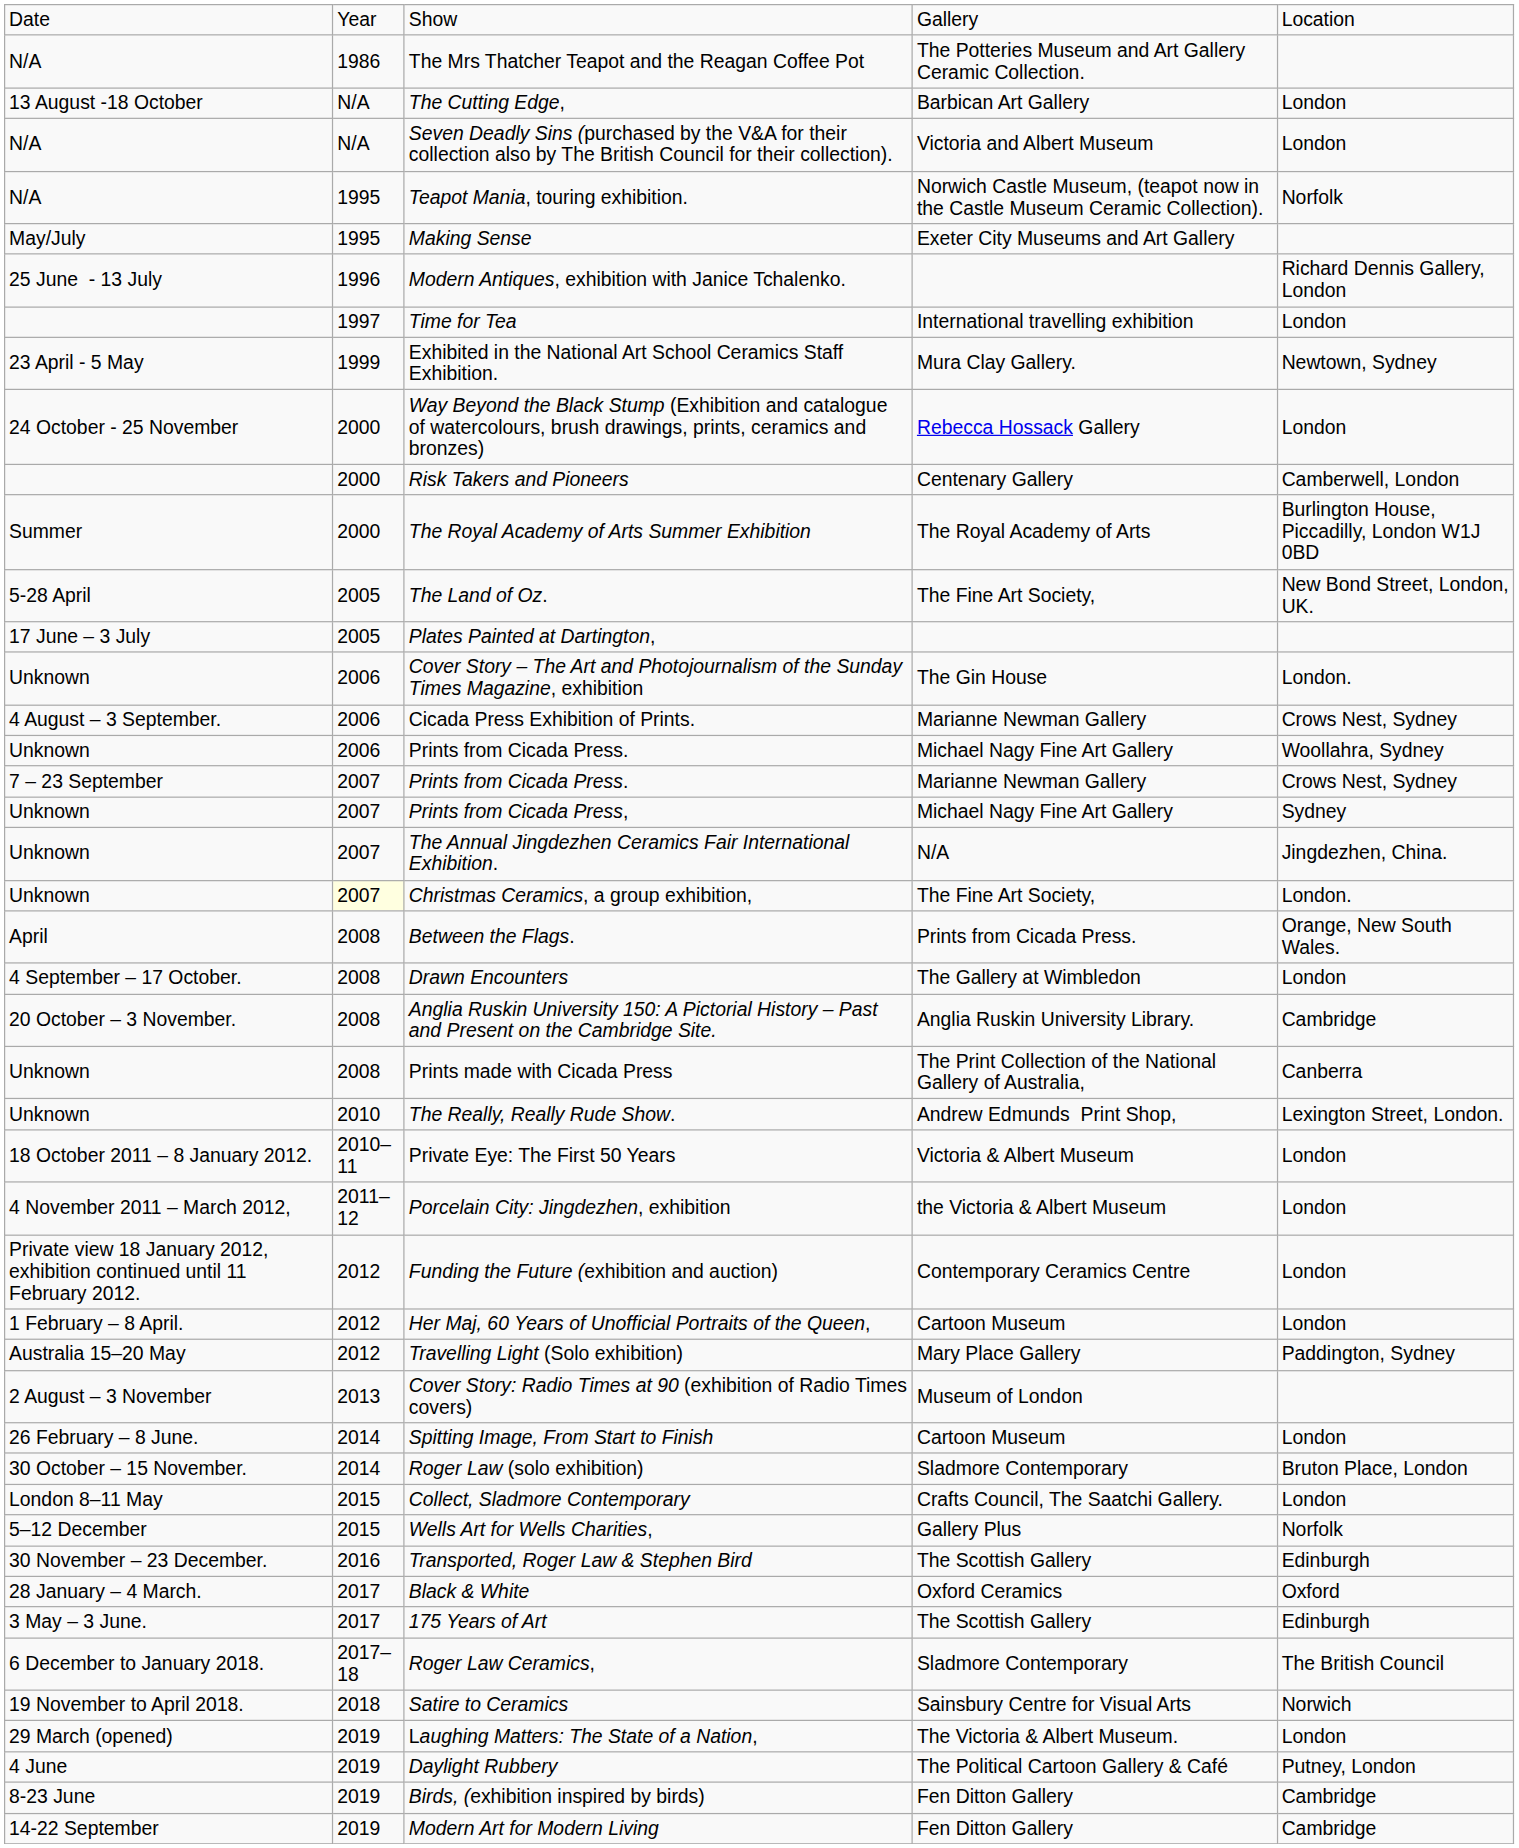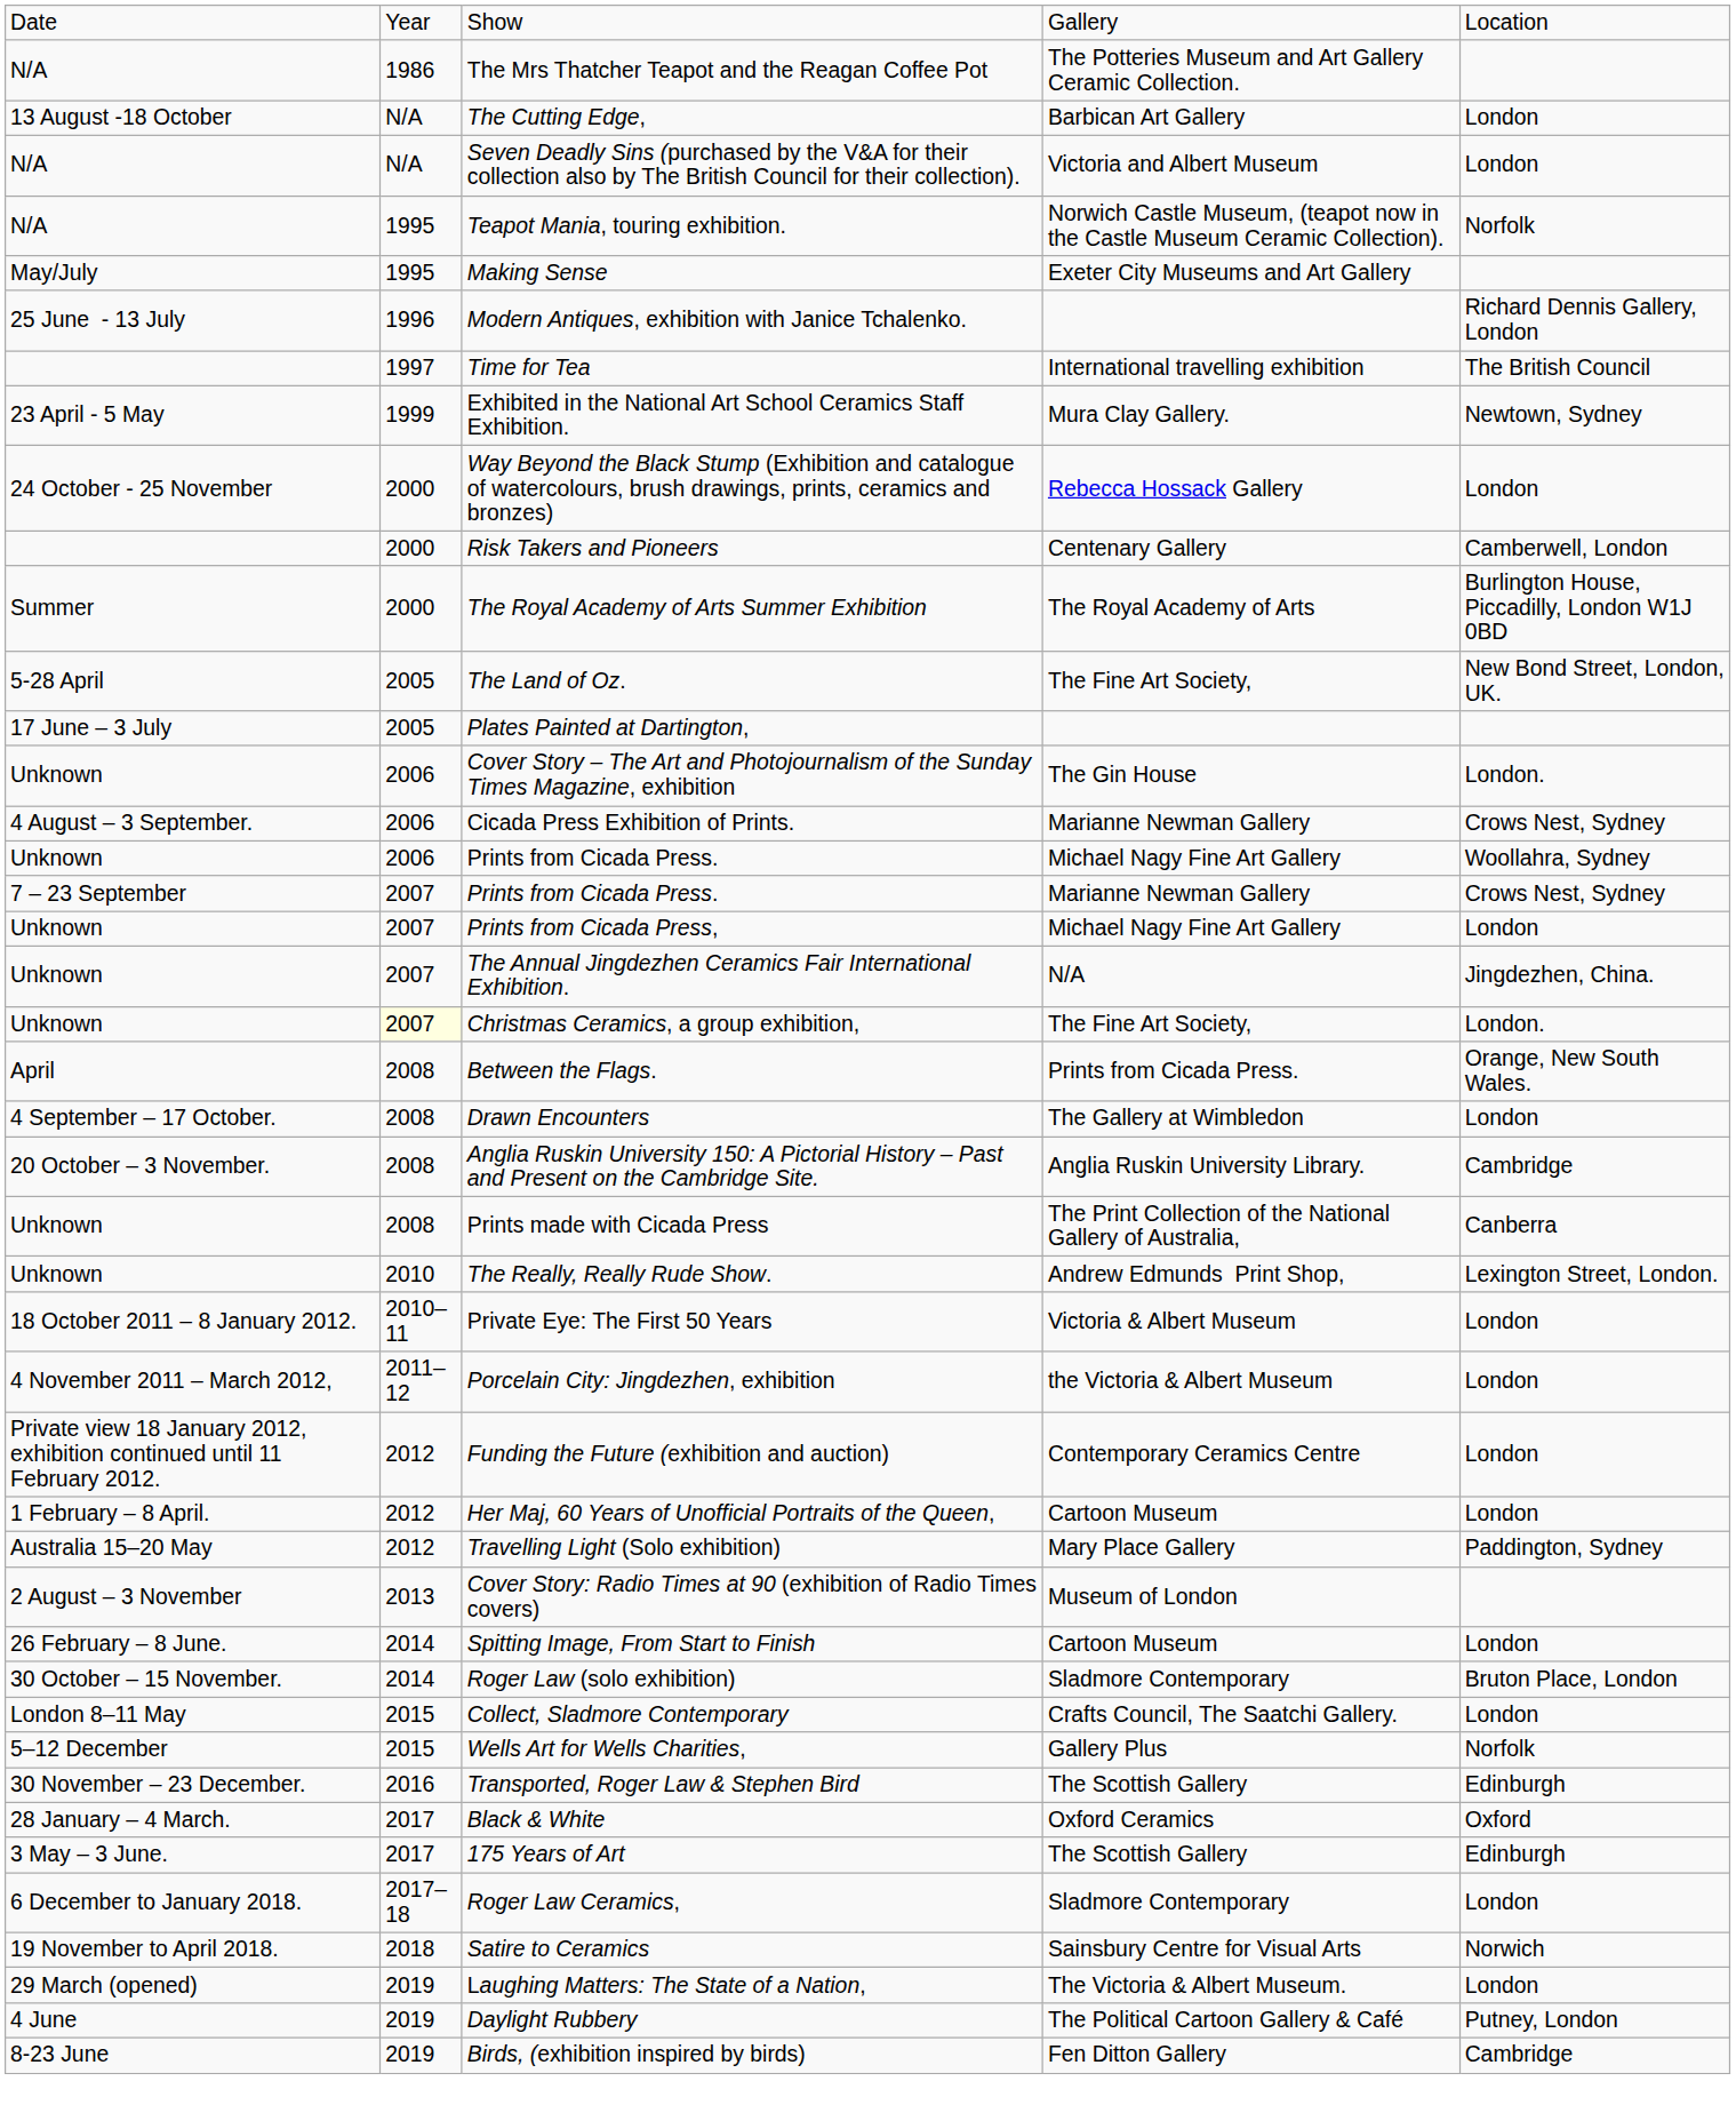 <table class="wikitable">
 <tr>
 <td>Date</td>
 <td>Year</td>
 <td>Show</td>
 <td>Gallery</td>
 <td>Location</td>
 </tr>
 <tr>
 <td>N/A</td>
 <td>1986</td>
 <td>The Mrs Thatcher  Teapot and the Reagan Coffee Pot</td>
 <td>The Potteries  Museum and Art Gallery Ceramic Collection.</td>
 <td></td>
 </tr>
 <tr>
 <td>13 August -18  October</td>
 <td>N/A</td>
 <td><em>The Cutting Edge</em>,</td>
 <td>Barbican Art  Gallery</td>
 <td>London</td>
 </tr>
 <tr>
 <td>N/A</td>
 <td>N/A</td>
 <td><em>Seven Deadly Sins  (</em>purchased by the  V&A for their collection also by The British Council for their collection).</td>
 <td>Victoria and  Albert Museum</td>
 <td>London</td>
 </tr>
 <tr>
 <td>N/A</td>
 <td>1995</td>
 <td><em>Teapot Mania</em>, touring exhibition.  </td>
 <td>Norwich Castle  Museum, (teapot now in the Castle Museum Ceramic Collection).</td>
 <td>Norfolk</td>
 </tr>
 <tr>
 <td>May/July</td>
 <td>1995</td>
 <td><em>Making Sense</em></td>
 <td>Exeter City  Museums and Art Gallery</td>
 <td></td>
 </tr>
 <tr>
 <td>25 June  - 13 July</td>
 <td>1996</td>
 <td><em>Modern Antiques</em>, exhibition with Janice  Tchalenko.</td>
 <td></td>
 <td>Richard Dennis  Gallery, London</td>
 </tr>
 <tr>
 <td></td>
 <td>1997</td>
 <td><em>Time for Tea</em></td>
 <td>International  travelling exhibition</td>
-<td>London</td>
+<td>The British  Council</td>
 </tr>
 <tr>
 <td>23 April - 5 May</td>
 <td>1999</td>
 <td>Exhibited in the  National Art School Ceramics Staff Exhibition.</td>
 <td>Mura Clay Gallery.</td>
 <td>Newtown, Sydney</td>
 </tr>
 <tr>
 <td>24 October - 25 November</td>
 <td>2000</td>
 <td><em>Way Beyond the Black Stump</em> (Exhibition and catalogue of  watercolours, brush drawings, prints, ceramics and bronzes)</td>
 <td><a href='#'>Rebecca Hossack</a> Gallery</td>
 <td>London</td>
 </tr>
 <tr>
 <td></td>
 <td>2000</td>
 <td><em>Risk Takers and Pioneers</em></td>
 <td>Centenary Gallery</td>
 <td>Camberwell, London</td>
 </tr>
 <tr>
 <td>Summer</td>
 <td>2000</td>
 <td><em>The Royal Academy of  Arts Summer Exhibition</em></td>
 <td>The Royal Academy of Arts</td>
 <td>Burlington House, Piccadilly,  London W1J 0BD</td>
 </tr>
 <tr>
 <td>5-28 April</td>
 <td>2005</td>
 <td><em>The Land of Oz</em>.</td>
 <td>The Fine Art  Society,</td>
 <td>New Bond Street,  London, UK.</td>
 </tr>
 <tr>
 <td>17 June – 3 July</td>
 <td>2005</td>
 <td><em>Plates Painted at  Dartington</em>,</td>
 <td></td>
 <td></td>
 </tr>
 <tr>
 <td>Unknown</td>
 <td>2006</td>
 <td><em>Cover Story – The  Art and Photojournalism of the Sunday Times Magazine</em>, exhibition</td>
 <td>The Gin House</td>
 <td>London.</td>
 </tr>
 <tr>
 <td>4 August – 3  September.</td>
 <td>2006</td>
 <td>Cicada Press  Exhibition of Prints.</td>
 <td>Marianne Newman  Gallery</td>
 <td>Crows Nest,  Sydney</td>
 </tr>
 <tr>
 <td>Unknown</td>
 <td>2006</td>
 <td>Prints from  Cicada Press.</td>
 <td>Michael Nagy Fine  Art Gallery</td>
 <td>Woollahra, Sydney</td>
 </tr>
 <tr>
 <td>7 – 23 September</td>
 <td>2007</td>
 <td><em>Prints from  Cicada Press</em>.</td>
 <td>Marianne Newman  Gallery</td>
 <td>Crows Nest,  Sydney</td>
 </tr>
 <tr>
 <td>Unknown</td>
 <td>2007</td>
 <td><em>Prints from  Cicada Press</em>,</td>
 <td>Michael Nagy Fine  Art Gallery</td>
-<td>Sydney</td>
+<td>London</td>
 </tr>
 <tr>
 <td>Unknown</td>
 <td>2007</td>
 <td><em>The Annual  Jingdezhen Ceramics Fair International Exhibition</em>.</td>
 <td>N/A</td>
 <td>Jingdezhen,  China.  </td>
 </tr>
 <tr>
 <td>Unknown</td>
 <td style="background: lightyellow;">2007</td>
 <td><em>Christmas  Ceramics</em>, a group  exhibition,</td>
 <td>The Fine Art  Society,</td>
 <td>London.</td>
 </tr>
 <tr>
 <td>April</td>
 <td>2008</td>
 <td><em>Between the Flags</em>.</td>
 <td>Prints from  Cicada Press.</td>
 <td>Orange, New South  Wales.</td>
 </tr>
 <tr>
 <td>4 September – 17  October.</td>
 <td>2008</td>
 <td><em>Drawn Encounters</em></td>
 <td>The Gallery at  Wimbledon</td>
 <td>London</td>
 </tr>
 <tr>
 <td>20 October – 3  November.</td>
 <td>2008</td>
 <td><em>Anglia Ruskin  University 150: A Pictorial History – Past and Present on the Cambridge Site.</em></td>
 <td>Anglia Ruskin  University Library.</td>
 <td>Cambridge</td>
 </tr>
 <tr>
 <td>Unknown</td>
 <td>2008</td>
 <td>Prints made with  Cicada Press</td>
 <td>The Print  Collection of the National Gallery of Australia,</td>
 <td>Canberra</td>
 </tr>
 <tr>
 <td>Unknown</td>
 <td>2010</td>
 <td><em>The Really,  Really Rude Show</em>.</td>
 <td>Andrew  Edmunds  Print Shop,</td>
 <td>Lexington Street,  London.</td>
 </tr>
 <tr>
 <td>18 October 2011 – 8 January  2012.</td>
 <td>2010–11</td>
 <td>Private Eye: The First 50  Years</td>
 <td>Victoria & Albert Museum</td>
 <td>London</td>
 </tr>
 <tr>
 <td>4 November 2011 –  March 2012,</td>
 <td>2011–12</td>
 <td><em>Porcelain City:  Jingdezhen</em>, exhibition</td>
 <td>the Victoria  & Albert Museum</td>
 <td>London</td>
 </tr>
 <tr>
 <td>Private view 18  January 2012, exhibition continued until 11 February 2012.</td>
 <td>2012</td>
 <td><em>Funding the  Future (</em>exhibition and  auction)</td>
 <td>Contemporary  Ceramics Centre</td>
 <td>London</td>
 </tr>
 <tr>
 <td>1 February – 8  April.</td>
 <td>2012</td>
 <td><em>Her Maj, 60</em> <em>Years of Unofficial  Portraits of the Queen</em>,</td>
 <td>Cartoon Museum</td>
 <td>London</td>
 </tr>
 <tr>
 <td>Australia 15–20  May</td>
 <td>2012</td>
 <td><em>Travelling Light</em> (Solo exhibition)</td>
 <td>Mary Place  Gallery</td>
 <td>Paddington,  Sydney</td>
 </tr>
 <tr>
 <td>2 August – 3  November</td>
 <td>2013</td>
 <td><em>Cover Story:  Radio Times at</em> <em>90</em> (exhibition  of Radio Times covers)</td>
 <td>Museum of London</td>
 <td></td>
 </tr>
 <tr>
 <td>26 February – 8  June.</td>
 <td>2014</td>
 <td><em>Spitting Image,  From Start to Finish</em></td>
 <td>Cartoon Museum</td>
 <td>London</td>
 </tr>
 <tr>
 <td>30 October – 15  November.</td>
 <td>2014</td>
 <td><em>Roger Law</em> (solo exhibition)</td>
 <td>Sladmore  Contemporary</td>
 <td>Bruton Place,  London</td>
 </tr>
 <tr>
 <td>London 8–11   May</td>
 <td>2015</td>
 <td><em>Collect, Sladmore  Contemporary</em></td>
 <td>Crafts Council,  The Saatchi Gallery.</td>
 <td>London</td>
 </tr>
 <tr>
 <td>5–12 December</td>
 <td>2015</td>
 <td><em>Wells Art for  Wells Charities</em>,</td>
 <td>Gallery Plus</td>
 <td>Norfolk</td>
 </tr>
 <tr>
 <td>30 November – 23  December.</td>
 <td>2016</td>
 <td><em>Transported,  Roger Law & Stephen Bird</em></td>
 <td>The Scottish  Gallery</td>
 <td>Edinburgh</td>
 </tr>
 <tr>
 <td>28 January – 4  March.</td>
 <td>2017</td>
 <td><em>Black & White</em></td>
 <td>Oxford Ceramics</td>
 <td>Oxford</td>
 </tr>
 <tr>
 <td>3 May – 3  June.</td>
 <td>2017</td>
 <td><em>175 Years of Art</em></td>
 <td>The Scottish  Gallery</td>
 <td>Edinburgh</td>
 </tr>
 <tr>
 <td>6 December to  January 2018.</td>
 <td>2017–18</td>
 <td><em>Roger Law  Ceramics</em>,</td>
 <td>Sladmore  Contemporary</td>
-<td>The British  Council</td>
+<td>London</td>
 </tr>
 <tr>
 <td>19 November to April  2018.</td>
 <td>2018</td>
 <td><em>Satire to  Ceramics</em></td>
 <td>Sainsbury Centre  for Visual Arts</td>
 <td>Norwich</td>
 </tr>
 <tr>
 <td>29 March (opened)</td>
 <td>2019</td>
 <td>L<em>aughing  Matters: The State of a Nation</em>,</td>
 <td>The Victoria  & Albert Museum.</td>
 <td>London</td>
 </tr>
 <tr>
 <td>4 June</td>
 <td>2019</td>
 <td><em>Daylight Rubbery</em></td>
 <td>The Political  Cartoon Gallery & Café</td>
 <td>Putney, London</td>
 </tr>
 <tr>
 <td>8-23 June</td>
 <td>2019</td>
 <td><em>Birds, (</em>exhibition inspired by  birds)</td>
 <td>Fen Ditton  Gallery</td>
 <td>Cambridge</td>
 </tr>
-<tr>
-<td>14-22 September</td>
-<td>2019</td>
-<td><em>Modern Art for  Modern Living</em></td>
-<td>Fen Ditton  Gallery</td>
-<td>Cambridge</td>
-</tr>
 </table>
